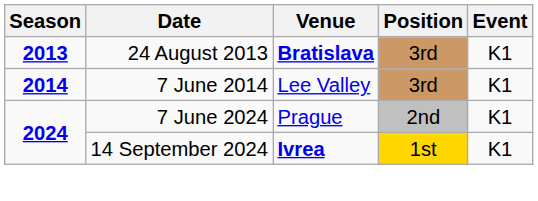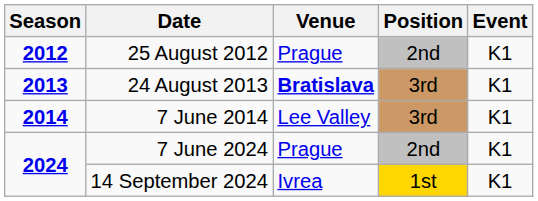 <table class="wikitable" style="text-align:center; font-size:95%;">
 <tr>
 <th>Season</th>
 <th>Date</th>
 <th>Venue</th>
 <th>Position</th>
 <th>Event</th>
+</tr>
+<tr>
+<td><strong><a href='#'>2012</a></strong></td>
+<td align=right>25 August 2012</td>
+<td align=left><a href='#'>Prague</a></td>
+<td bgcolor=silver>2nd</td>
+<td>K1</td>
 </tr>
 <tr>
 <td><strong><a href='#'>2013</a></strong></td>
 <td align=right>24 August 2013</td>
 <td align=left><strong><a href='#'>Bratislava</a></strong></td>
 <td bgcolor=cc9966>3rd</td>
 <td>K1</td>
 </tr>
 <tr>
 <td><strong><a href='#'>2014</a></strong></td>
 <td align=right>7 June 2014</td>
 <td align=left><a href='#'>Lee Valley</a></td>
 <td bgcolor=cc9966>3rd</td>
 <td>K1</td>
 </tr>
 <tr>
 <td rowspan=2><strong><a href='#'>2024</a></strong></td>
 <td align=right>7 June 2024</td>
 <td align=left><a href='#'>Prague</a></td>
 <td bgcolor=silver>2nd</td>
 <td>K1</td>
 </tr>
 <tr>
 <td align=right>14 September 2024</td>
-<td align=left><strong><a href='#'>Ivrea</a></strong></td>
+<td align=left><a href='#'>Ivrea</a></td>
 <td bgcolor=gold>1st</td>
 <td>K1</td>
 </tr>
 </table>
